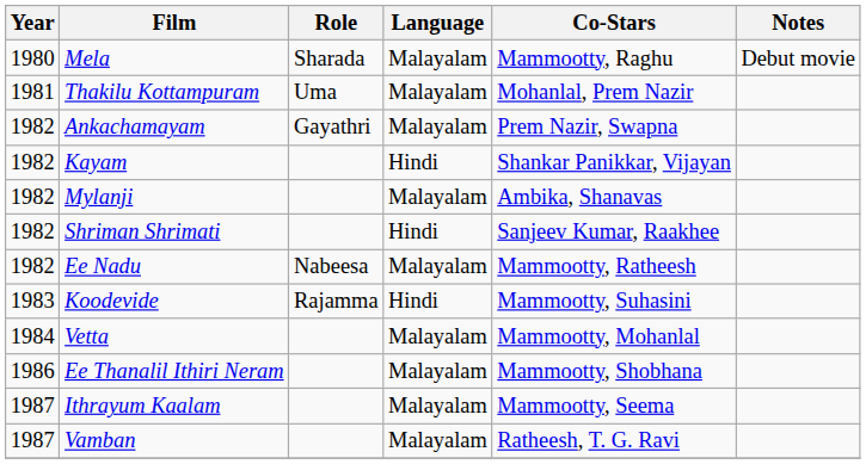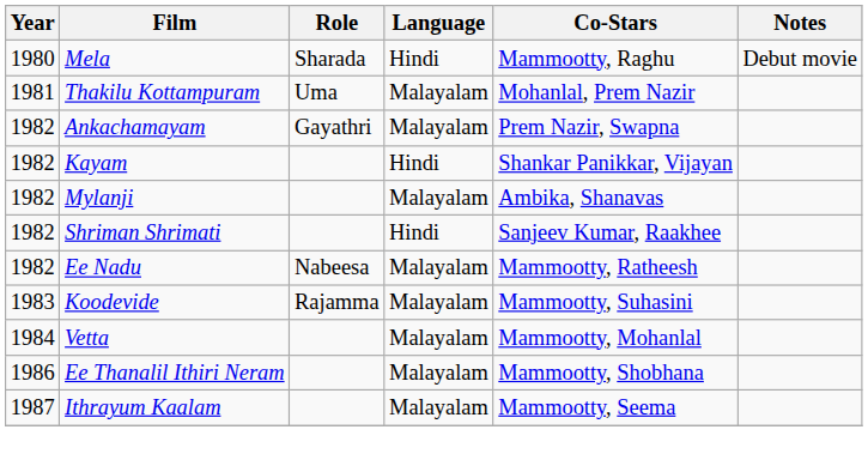 <table class="wikitable sortable" class="wikitable">
 <tr style="background:#ccc; text-align:center;">
 <th>Year</th>
 <th>Film</th>
 <th>Role</th>
 <th>Language</th>
 <th>Co-Stars</th>
 <th>Notes</th>
 </tr>
 <tr>
 <td>1980</td>
 <td><em><a href='#'>Mela</a></em></td>
 <td>Sharada</td>
-<td>Malayalam</td>
+<td>Hindi</td>
 <td><a href='#'>Mammootty</a>, Raghu</td>
 <td>Debut movie</td>
 </tr>
 <tr>
 <td>1981</td>
 <td><em><a href='#'>Thakilu Kottampuram</a></em></td>
 <td>Uma</td>
 <td>Malayalam</td>
 <td><a href='#'>Mohanlal</a>, <a href='#'>Prem Nazir</a></td>
 <td></td>
 </tr>
 <tr>
 <td>1982</td>
 <td><em><a href='#'>Ankachamayam</a></em></td>
 <td>Gayathri</td>
 <td>Malayalam</td>
 <td><a href='#'>Prem Nazir</a>, <a href='#'>Swapna</a></td>
 <td></td>
 </tr>
 <tr>
 <td>1982</td>
 <td><em><a href='#'>Kayam</a></em></td>
 <td></td>
 <td>Hindi</td>
 <td><a href='#'>Shankar Panikkar</a>, <a href='#'>Vijayan</a></td>
 <td></td>
 </tr>
 <tr>
 <td>1982</td>
 <td><em><a href='#'>Mylanji</a></em></td>
 <td></td>
 <td>Malayalam</td>
 <td><a href='#'>Ambika</a>, <a href='#'>Shanavas</a></td>
 <td></td>
 </tr>
 <tr>
 <td>1982</td>
 <td><em><a href='#'>Shriman Shrimati</a></em></td>
 <td></td>
 <td>Hindi</td>
 <td><a href='#'>Sanjeev Kumar</a>, <a href='#'>Raakhee</a></td>
 <td></td>
 </tr>
 <tr>
 <td>1982</td>
 <td><em><a href='#'>Ee Nadu</a></em></td>
 <td>Nabeesa</td>
 <td>Malayalam</td>
 <td><a href='#'>Mammootty</a>, <a href='#'>Ratheesh</a></td>
 <td></td>
 </tr>
 <tr>
 <td>1983</td>
 <td><em><a href='#'>Koodevide</a></em></td>
 <td>Rajamma</td>
-<td>Hindi</td>
+<td>Malayalam</td>
 <td><a href='#'>Mammootty</a>, <a href='#'>Suhasini</a></td>
 </tr>
 <tr>
 <td>1984</td>
 <td><em><a href='#'>Vetta</a></em></td>
 <td></td>
 <td>Malayalam</td>
 <td><a href='#'>Mammootty</a>, <a href='#'>Mohanlal</a></td>
 <td></td>
 </tr>
 <tr>
 <td>1986</td>
 <td><em><a href='#'>Ee Thanalil Ithiri Neram</a></em></td>
 <td></td>
 <td>Malayalam</td>
 <td><a href='#'>Mammootty</a>, <a href='#'>Shobhana</a></td>
 <td></td>
 </tr>
 <tr>
 <td>1987</td>
 <td><em><a href='#'>Ithrayum Kaalam</a></em></td>
 <td></td>
 <td>Malayalam</td>
 <td><a href='#'>Mammootty</a>, <a href='#'>Seema</a></td>
 <td></td>
 </tr>
 <tr>
-<td>1987</td>
-<td><em><a href='#'>Vamban</a></em></td>
-<td></td>
-<td>Malayalam</td>
-<td><a href='#'>Ratheesh</a>, <a href='#'>T. G. Ravi</a></td>
-<td></td>
-</tr>
-<tr>
 </tr>
 </table>
